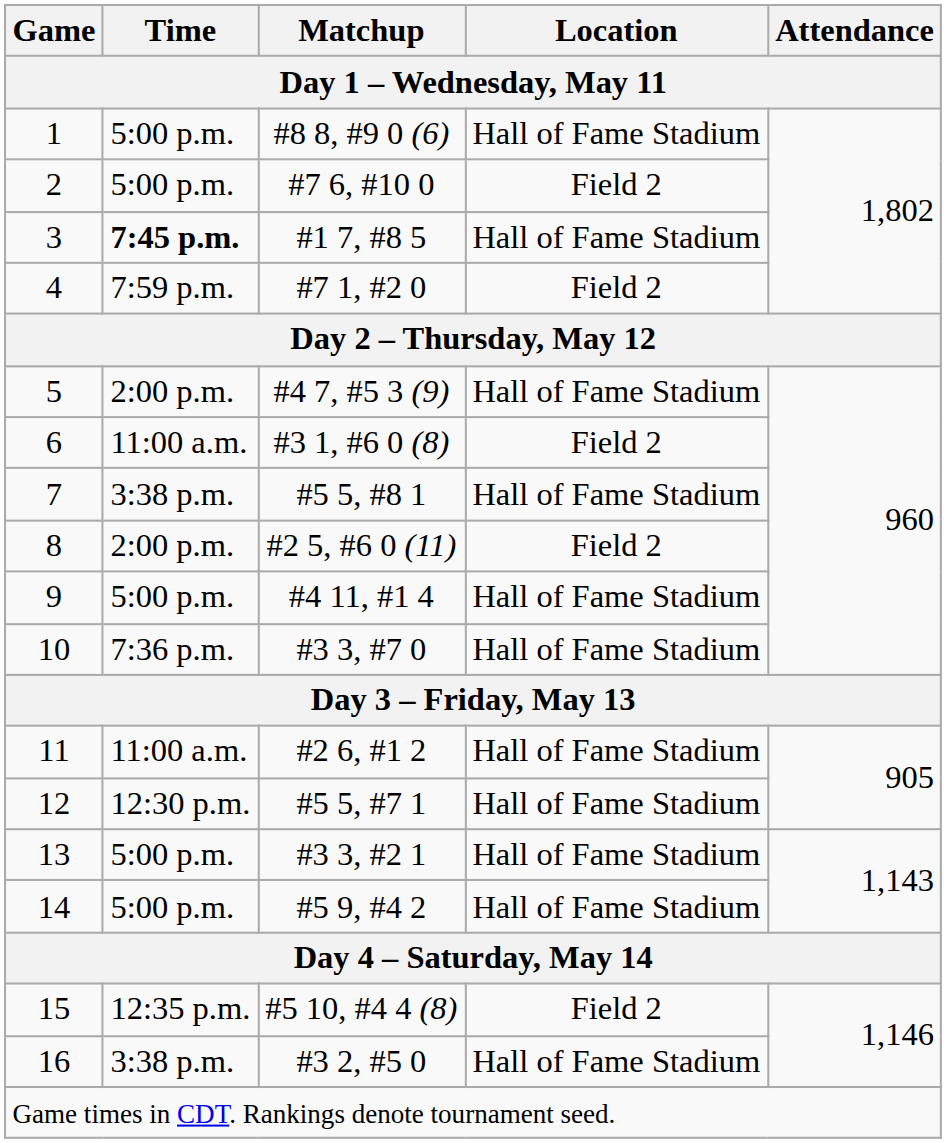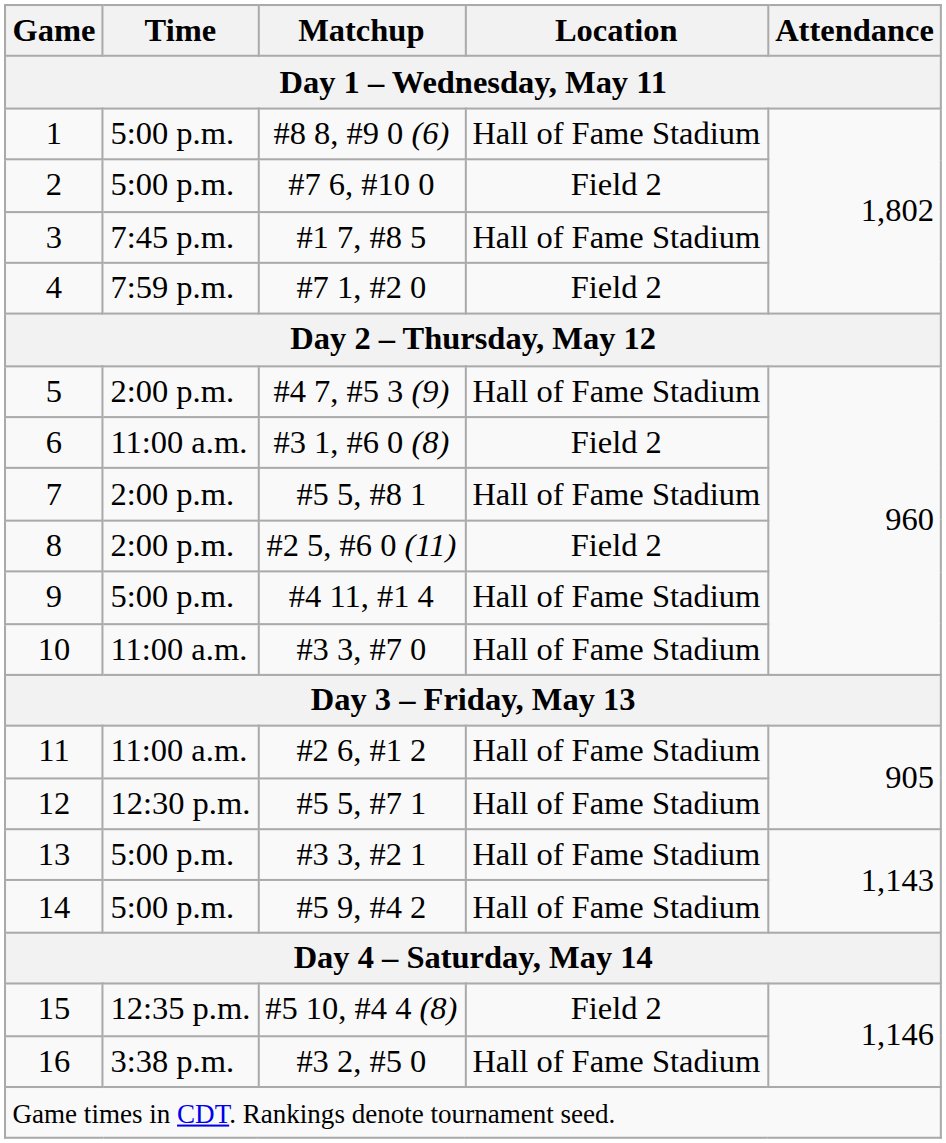 <table class="wikitable">
 <tr>
 <th>Game</th>
 <th>Time</th>
 <th>Matchup</th>
 <th>Location</th>
 <th>Attendance</th>
 </tr>
 <tr>
 <th colspan=5>Day 1 – Wednesday, May 11</th>
 </tr>
 <tr>
 <td style="text-align:center;">1</td>
 <td>5:00 p.m.</td>
 <td style="text-align:center;">#8 <strong></strong> 8, #9  0 <em>(6)</em></td>
 <td style="text-align:center;">Hall of Fame Stadium</td>
 <td rowspan=4 style="text-align:right;">1,802</td>
 </tr>
 <tr>
 <td style="text-align:center;">2</td>
 <td>5:00 p.m.</td>
 <td style="text-align:center;">#7 <strong></strong> 6, #10  0</td>
 <td style="text-align:center;">Field 2</td>
 </tr>
 <tr>
 <td style="text-align:center;">3</td>
-<td><strong>7:45 p.m.</strong></td>
+<td>7:45 p.m.</td>
 <td style="text-align:center;">#1 <strong></strong> 7, #8  5</td>
 <td style="text-align:center;">Hall of Fame Stadium</td>
 </tr>
 <tr>
 <td style="text-align:center;">4</td>
 <td>7:59 p.m.</td>
 <td style="text-align:center;">#7 <strong></strong> 1, #2  0</td>
 <td style="text-align:center;">Field 2</td>
 </tr>
 <tr>
 <th colspan=5>Day 2 – Thursday, May 12</th>
 </tr>
 <tr>
 <td style="text-align:center;">5</td>
 <td>2:00 p.m.</td>
 <td style="text-align:center;">#4 <strong></strong> 7, #5  3 <em>(9)</em></td>
 <td style="text-align:center;">Hall of Fame Stadium</td>
 <td rowspan=6 style="text-align:right;">960</td>
 </tr>
 <tr>
 <td style="text-align:center;">6</td>
 <td>11:00 a.m.</td>
 <td style="text-align:center;">#3 <strong></strong> 1, #6  0 <em>(8)</em></td>
 <td style="text-align:center;">Field 2</td>
 </tr>
 <tr>
 <td style="text-align:center;">7</td>
-<td>3:38 p.m.</td>
+<td>2:00 p.m.</td>
 <td style="text-align:center;">#5 <strong></strong> 5, #8  1</td>
 <td style="text-align:center;">Hall of Fame Stadium</td>
 </tr>
 <tr>
 <td style="text-align:center;">8</td>
 <td>2:00 p.m.</td>
 <td style="text-align:center;">#2 <strong></strong> 5, #6  0 <em>(11)</em></td>
 <td style="text-align:center;">Field 2</td>
 </tr>
 <tr>
 <td style="text-align:center;">9</td>
 <td>5:00 p.m.</td>
 <td style="text-align:center;">#4 <strong></strong> 11, #1  4</td>
 <td style="text-align:center;">Hall of Fame Stadium</td>
 </tr>
 <tr>
 <td style="text-align:center;">10</td>
-<td>7:36 p.m.</td>
+<td>11:00 a.m.</td>
 <td style="text-align:center;">#3 <strong></strong> 3, #7  0</td>
 <td style="text-align:center;">Hall of Fame Stadium</td>
 </tr>
 <tr>
 <th colspan=5>Day 3 – Friday, May 13</th>
 </tr>
 <tr>
 <td style="text-align:center;">11</td>
 <td>11:00 a.m.</td>
 <td style="text-align:center;">#2 <strong></strong> 6, #1  2</td>
 <td style="text-align:center;">Hall of Fame Stadium</td>
 <td rowspan=2 style="text-align:right;">905</td>
 </tr>
 <tr>
 <td style="text-align:center;">12</td>
 <td>12:30 p.m.</td>
 <td style="text-align:center;">#5 <strong></strong> 5, #7  1</td>
 <td style="text-align:center;">Hall of Fame Stadium</td>
 </tr>
 <tr>
 <td style="text-align:center;">13</td>
 <td>5:00 p.m.</td>
 <td style="text-align:center;">#3 <strong></strong> 3, #2  1</td>
 <td style="text-align:center;">Hall of Fame Stadium</td>
 <td rowspan=2 style="text-align:right;">1,143</td>
 </tr>
 <tr>
 <td style="text-align:center;">14</td>
 <td>5:00 p.m.</td>
 <td style="text-align:center;">#5 <strong></strong> 9, #4  2</td>
 <td style="text-align:center;">Hall of Fame Stadium</td>
 </tr>
 <tr>
 <th colspan=5>Day 4 – Saturday, May 14</th>
 </tr>
 <tr>
 <td style="text-align:center;">15</td>
 <td>12:35 p.m.</td>
 <td style="text-align:center;">#5 <strong></strong> 10, #4  4 <em>(8)</em></td>
 <td style="text-align:center;">Field 2</td>
 <td rowspan=2 style="text-align:right;">1,146</td>
 </tr>
 <tr>
 <td style="text-align:center;">16</td>
 <td>3:38 p.m.</td>
 <td style="text-align:center;">#3 <strong></strong> 2, #5  0</td>
 <td style="text-align:center;">Hall of Fame Stadium</td>
 </tr>
 <tr>
 <td colspan=5><small>Game times in <a href='#'>CDT</a>. Rankings denote tournament seed.</small></td>
 </tr>
 </table>
